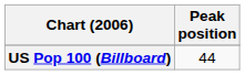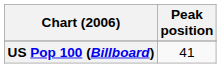 <table class="wikitable sortable plainrowheaders">
 <tr>
 <th>Chart (2006)</th>
 <th>Peak<br>position</th>
 </tr>
 <tr>
 </tr>
 <tr>
 </tr>
 <tr>
 <th scope="row">US <a href='#'>Pop 100</a> (<em><a href='#'>Billboard</a></em>)</th>
-<td align="center">44</td>
+<td align="center">41</td>
 </tr>
 </table>
